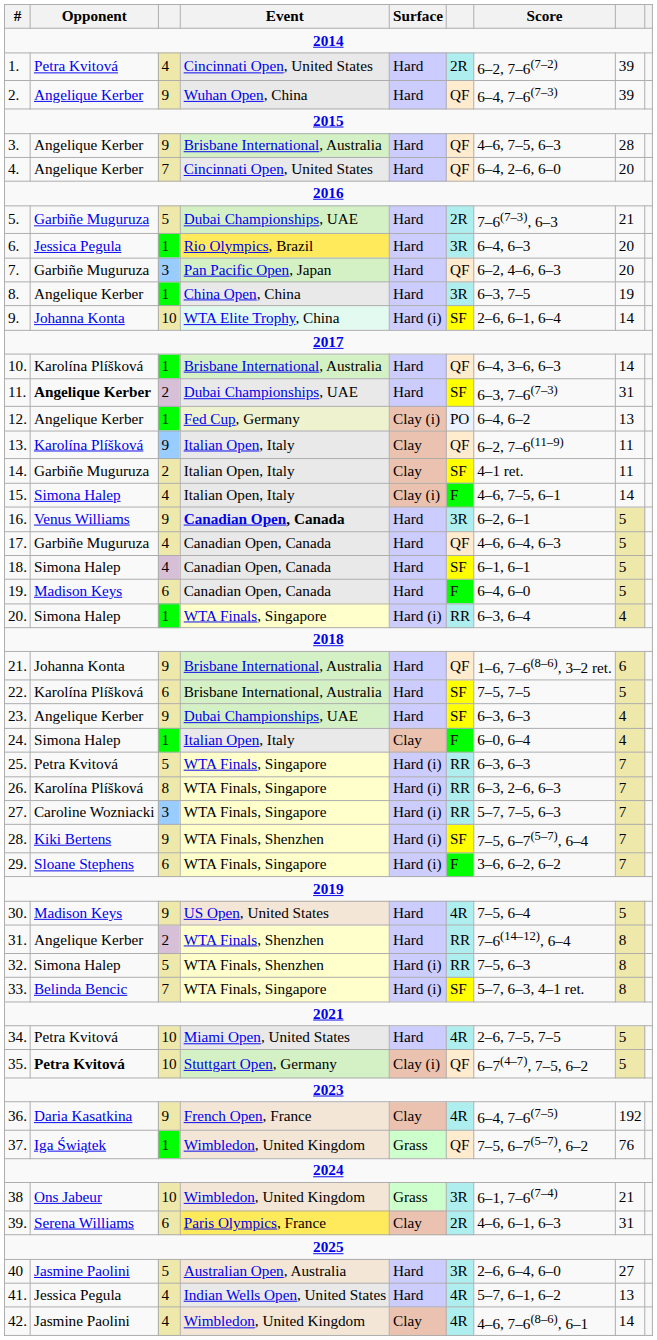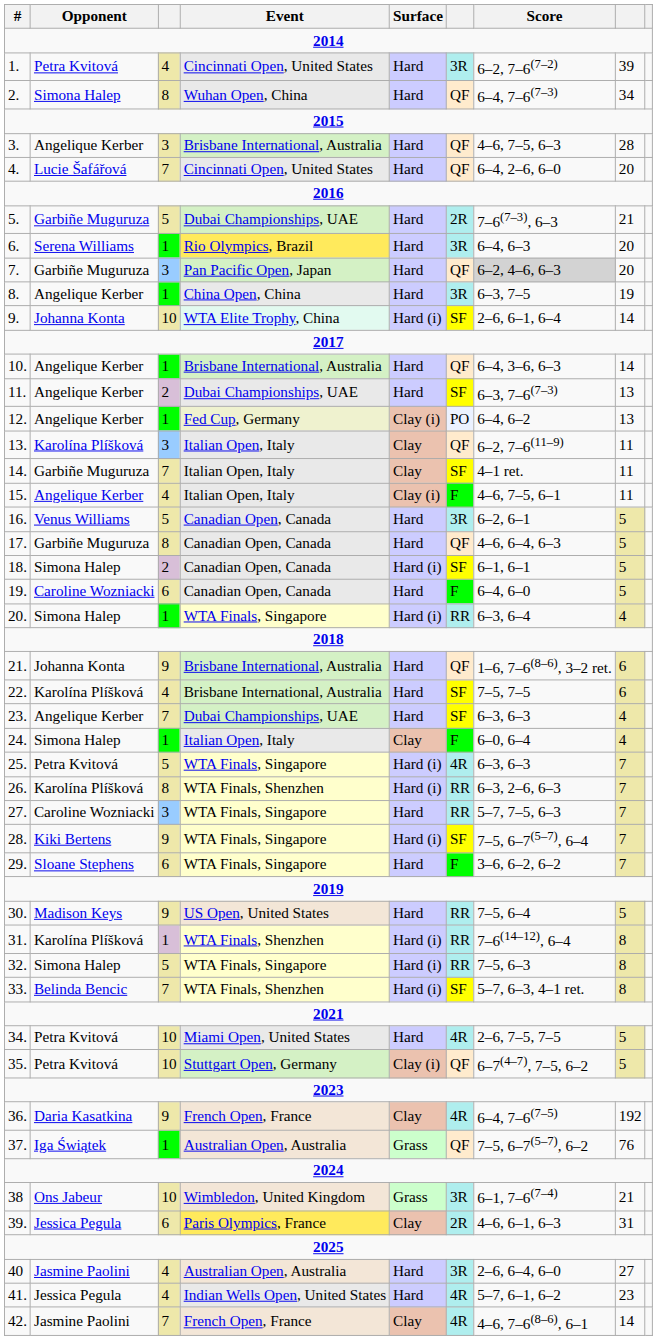 <table class="wikitable sortable nowrap">
 <tr>
 <th class="unsortable">#</th>
 <th>Opponent</th>
 <th></th>
 <th>Event</th>
 <th>Surface</th>
 <th class="unsortable"></th>
 <th class="unsortable">Score</th>
 <th class="unsortable"></th>
 <th class="unsortable"></th>
 </tr>
 <tr>
 <td colspan=9 style=text-align:center><strong><a href='#'>2014</a></strong></td>
 </tr>
 <tr>
 <td>1.</td>
 <td> <a href='#'>Petra Kvitová</a></td>
 <td bgcolor=EEE8AA>4</td>
 <td bgcolor=e9e9e9><a href='#'>Cincinnati Open</a>, United States</td>
 <td bgcolor=CCCCFF>Hard</td>
-<td bgcolor=afeeee>2R</td>
+<td bgcolor=afeeee>3R</td>
 <td>6–2, 7–6<sup>(7–2)</sup></td>
 <td>39</td>
 <td></td>
 </tr>
 <tr>
 <td>2.</td>
-<td> <a href='#'>Angelique Kerber</a></td>
-<td bgcolor=EEE8AA>9</td>
+<td> <a href='#'>Simona Halep</a></td>
+<td bgcolor=EEE8AA>8</td>
 <td bgcolor=e9e9e9><a href='#'>Wuhan Open</a>, China</td>
 <td bgcolor=CCCCFF>Hard</td>
 <td bgcolor=ffebcd>QF</td>
 <td>6–4, 7–6<sup>(7–3)</sup></td>
-<td>39</td>
+<td>34</td>
 <td></td>
 </tr>
 <tr>
 <td colspan=9 style=text-align:center><strong><a href='#'>2015</a></strong></td>
 </tr>
 <tr>
 <td>3.</td>
 <td> Angelique Kerber</td>
-<td bgcolor=EEE8AA>9</td>
+<td bgcolor=EEE8AA>3</td>
 <td bgcolor=d4f1c5><a href='#'>Brisbane International</a>, Australia</td>
 <td bgcolor=CCCCFF>Hard</td>
 <td bgcolor=ffebcd>QF</td>
 <td>4–6, 7–5, 6–3</td>
 <td>28</td>
 <td></td>
 </tr>
 <tr>
 <td>4.</td>
-<td> Angelique Kerber</td>
+<td> <a href='#'>Lucie Šafářová</a></td>
 <td bgcolor=EEE8AA>7</td>
 <td bgcolor=e9e9e9><a href='#'>Cincinnati Open</a>, United States</td>
 <td bgcolor=CCCCFF>Hard</td>
 <td bgcolor=ffebcd>QF</td>
 <td>6–4, 2–6, 6–0</td>
 <td>20</td>
 <td></td>
 </tr>
 <tr>
 <td colspan=9 style=text-align:center><strong><a href='#'>2016</a></strong></td>
 </tr>
 <tr>
 <td>5.</td>
 <td> <a href='#'>Garbiñe Muguruza</a></td>
 <td bgcolor=EEE8AA>5</td>
 <td bgcolor=d4f1c5><a href='#'>Dubai Championships</a>, UAE</td>
 <td bgcolor=CCCCFF>Hard</td>
 <td bgcolor=afeeee>2R</td>
 <td>7–6<sup>(7–3)</sup>, 6–3</td>
 <td>21</td>
 <td></td>
 </tr>
 <tr>
 <td>6.</td>
-<td> <a href='#'>Jessica Pegula</a></td>
+<td> <a href='#'>Serena Williams</a></td>
 <td bgcolor=lime>1</td>
 <td bgcolor=FFEA5C><a href='#'>Rio Olympics</a>, Brazil</td>
 <td bgcolor=CCCCff>Hard</td>
 <td bgcolor=afeeee>3R</td>
 <td>6–4, 6–3</td>
 <td>20</td>
 <td></td>
 </tr>
 <tr>
 <td>7.</td>
 <td> Garbiñe Muguruza</td>
 <td bgcolor=99ccff>3</td>
 <td bgcolor=d4f1c5><a href='#'>Pan Pacific Open</a>, Japan</td>
 <td bgcolor=CCCCff>Hard</td>
 <td bgcolor=ffebcd>QF</td>
-<td>6–2, 4–6, 6–3</td>
+<td style="background: lightgrey;">6–2, 4–6, 6–3</td>
 <td>20</td>
 <td></td>
 </tr>
 <tr>
 <td>8.</td>
 <td> Angelique Kerber</td>
 <td bgcolor=lime>1</td>
 <td bgcolor=e9e9e9><a href='#'>China Open</a>, China</td>
 <td bgcolor=CCCCFF>Hard</td>
 <td bgcolor=afeeee>3R</td>
 <td>6–3, 7–5</td>
 <td>19</td>
 <td></td>
 </tr>
 <tr>
 <td>9.</td>
 <td> <a href='#'>Johanna Konta</a></td>
 <td bgcolor=EEE8AA>10</td>
 <td bgcolor=E2FAF><a href='#'>WTA Elite Trophy</a>, China</td>
 <td bgcolor=CCCCFF>Hard (i)</td>
 <td bgcolor=yellow>SF</td>
 <td>2–6, 6–1, 6–4</td>
 <td>14</td>
 <td></td>
 </tr>
 <tr>
 <td colspan=9 style=text-align:center><strong><a href='#'>2017</a></strong></td>
 </tr>
 <tr>
 <td>10.</td>
-<td> Karolína Plíšková</td>
+<td> Angelique Kerber</td>
 <td bgcolor=lime>1</td>
 <td bgcolor=d4f1c5><a href='#'>Brisbane International</a>, Australia</td>
 <td bgcolor=CCCCFF>Hard</td>
 <td bgcolor=ffebcd>QF</td>
 <td>6–4, 3–6, 6–3</td>
 <td>14</td>
 <td></td>
 </tr>
 <tr>
 <td>11.</td>
-<td><strong> Angelique Kerber</strong></td>
+<td> Angelique Kerber</td>
 <td bgcolor=thistle>2</td>
 <td bgcolor=e9e9e9><a href='#'>Dubai Championships</a>, UAE</td>
 <td bgcolor=CCCCFF>Hard</td>
 <td bgcolor=yellow>SF</td>
 <td>6–3, 7–6<sup>(7–3)</sup></td>
-<td>31</td>
+<td>13</td>
 <td></td>
 </tr>
 <tr>
 <td>12.</td>
 <td> Angelique Kerber</td>
 <td bgcolor=lime>1</td>
 <td bgcolor=eff2cf><a href='#'>Fed Cup</a>, Germany</td>
 <td bgcolor=EBC2AF>Clay (i)</td>
 <td bgcolor=ecf2ff>PO</td>
 <td>6–4, 6–2</td>
 <td>13</td>
 <td></td>
 </tr>
 <tr>
 <td>13.</td>
 <td> <a href='#'>Karolína Plíšková</a></td>
-<td bgcolor=99ccff>9</td>
+<td bgcolor=99ccff>3</td>
 <td bgcolor=e9e9e9><a href='#'>Italian Open</a>, Italy</td>
 <td bgcolor=EBC2AF>Clay</td>
 <td bgcolor=ffebcd>QF</td>
 <td>6–2, 7–6<sup>(11–9)</sup></td>
 <td>11</td>
 <td></td>
 </tr>
 <tr>
 <td>14.</td>
 <td> Garbiñe Muguruza</td>
-<td bgcolor=eee8aa>2</td>
+<td bgcolor=eee8aa>7</td>
 <td bgcolor=e9e9e9>Italian Open, Italy</td>
 <td bgcolor=EBC2AF>Clay</td>
 <td bgcolor=yellow>SF</td>
 <td>4–1 ret.</td>
 <td>11</td>
 <td></td>
 </tr>
 <tr>
 <td>15.</td>
-<td> <a href='#'>Simona Halep</a></td>
+<td> <a href='#'>Angelique Kerber</a></td>
 <td bgcolor=eee8aa>4</td>
 <td bgcolor=e9e9e9>Italian Open, Italy</td>
 <td bgcolor=ebc2af>Clay (i)</td>
 <td bgcolor=lime>F</td>
 <td>4–6, 7–5, 6–1</td>
-<td>14</td>
+<td>11</td>
 <td></td>
 </tr>
 <tr>
 <td>16.</td>
 <td> <a href='#'>Venus Williams</a></td>
-<td bgcolor=eee8aa>9</td>
-<td bgcolor=e9e9e9><strong><a href='#'>Canadian Open</a>, Canada</strong></td>
+<td bgcolor=eee8aa>5</td>
+<td bgcolor=e9e9e9><a href='#'>Canadian Open</a>, Canada</td>
 <td bgcolor=CCCCFF>Hard</td>
 <td bgcolor=AFEEEE>3R</td>
 <td>6–2, 6–1</td>
 <td bgcolor=EEE8AA>5</td>
 <td></td>
 </tr>
 <tr>
 <td>17.</td>
 <td> Garbiñe Muguruza</td>
-<td bgcolor=eee8aa>4</td>
+<td bgcolor=eee8aa>8</td>
 <td bgcolor=e9e9e9>Canadian Open, Canada</td>
 <td bgcolor=CCCCFF>Hard</td>
 <td bgcolor=ffebcd>QF</td>
 <td>4–6, 6–4, 6–3</td>
 <td bgcolor=EEE8AA>5</td>
 <td></td>
 </tr>
 <tr>
 <td>18.</td>
 <td> Simona Halep</td>
-<td bgcolor=thistle>4</td>
+<td bgcolor=thistle>2</td>
 <td bgcolor=e9e9e9>Canadian Open, Canada</td>
-<td bgcolor=CCCCFF>Hard</td>
+<td bgcolor=CCCCFF>Hard (i)</td>
 <td bgcolor=yellow>SF</td>
 <td>6–1, 6–1</td>
 <td bgcolor=EEE8AA>5</td>
 <td></td>
 </tr>
 <tr>
 <td>19.</td>
-<td> <a href='#'>Madison Keys</a></td>
+<td> <a href='#'>Caroline Wozniacki</a></td>
 <td bgcolor=EEE8AA>6</td>
 <td bgcolor=e9e9e9>Canadian Open, Canada</td>
 <td bgcolor=CCCCFF>Hard</td>
 <td bgcolor=lime>F</td>
 <td>6–4, 6–0</td>
 <td bgcolor=EEE8AA>5</td>
 <td></td>
 </tr>
 <tr>
 <td>20.</td>
 <td> Simona Halep</td>
 <td bgcolor=lime>1</td>
 <td bgcolor=ffffcc><a href='#'>WTA Finals</a>, Singapore</td>
 <td bgcolor=CCCCFF>Hard (i)</td>
 <td bgcolor=afeeee>RR</td>
 <td>6–3, 6–4</td>
 <td bgcolor=EEE8AA>4</td>
 <td></td>
 </tr>
 <tr>
 <td colspan=9 style=text-align:center><strong><a href='#'>2018</a></strong></td>
 </tr>
 <tr>
 <td>21.</td>
 <td> Johanna Konta</td>
 <td bgcolor=EEE8AA>9</td>
 <td bgcolor=d4f1c5><a href='#'>Brisbane International</a>, Australia</td>
 <td bgcolor=CCCCFF>Hard</td>
 <td bgcolor=ffebcd>QF</td>
 <td>1–6, 7–6<sup>(8–6)</sup>, 3–2 ret.</td>
 <td bgcolor=EEE8AA>6</td>
 <td></td>
 </tr>
 <tr>
 <td>22.</td>
 <td> Karolína Plíšková</td>
-<td bgcolor=EEE8AA>6</td>
+<td bgcolor=EEE8AA>4</td>
 <td bgcolor=d4f1c5>Brisbane International, Australia</td>
 <td bgcolor=CCCCFF>Hard</td>
 <td bgcolor=yellow>SF</td>
 <td>7–5, 7–5</td>
-<td bgcolor=EEE8AA>5</td>
+<td bgcolor=EEE8AA>6</td>
 <td></td>
 </tr>
 <tr>
 <td>23.</td>
 <td> Angelique Kerber</td>
-<td bgcolor=EEE8AA>9</td>
+<td bgcolor=EEE8AA>7</td>
 <td bgcolor=d4f1c5><a href='#'>Dubai Championships</a>, UAE</td>
 <td bgcolor=CCCCFF>Hard</td>
 <td bgcolor=yellow>SF</td>
 <td>6–3, 6–3</td>
 <td bgcolor=EEE8AA>4</td>
 <td></td>
 </tr>
 <tr>
 <td>24.</td>
 <td> Simona Halep</td>
 <td bgcolor=lime>1</td>
 <td bgcolor=e9e9e9><a href='#'>Italian Open</a>, Italy</td>
 <td bgcolor=EBC2AF>Clay</td>
 <td bgcolor=lime>F</td>
 <td>6–0, 6–4</td>
 <td bgcolor=EEE8AA>4</td>
 <td></td>
 </tr>
 <tr>
 <td>25.</td>
 <td> Petra Kvitová</td>
 <td bgcolor=EEE8AA>5</td>
 <td bgcolor=ffffcc><a href='#'>WTA Finals</a>, Singapore</td>
 <td bgcolor=CCCCFF>Hard (i)</td>
-<td bgcolor=afeeee>RR</td>
+<td bgcolor=afeeee>4R</td>
 <td>6–3, 6–3</td>
 <td bgcolor=EEE8AA>7</td>
 <td></td>
 </tr>
 <tr>
 <td>26.</td>
 <td> Karolína Plíšková</td>
 <td bgcolor=EEE8AA>8</td>
-<td bgcolor=ffffcc>WTA Finals, Singapore</td>
+<td bgcolor=ffffcc>WTA Finals, Shenzhen</td>
 <td bgcolor=CCCCFF>Hard (i)</td>
 <td bgcolor=afeeee>RR</td>
 <td>6–3, 2–6, 6–3</td>
 <td bgcolor=EEE8AA>7</td>
 <td></td>
 </tr>
 <tr>
 <td>27.</td>
 <td> Caroline Wozniacki</td>
 <td bgcolor=99ccff>3</td>
 <td bgcolor=ffffcc>WTA Finals, Singapore</td>
-<td bgcolor=CCCCFF>Hard (i)</td>
+<td bgcolor=CCCCFF>Hard</td>
 <td bgcolor=afeeee>RR</td>
 <td>5–7, 7–5, 6–3</td>
 <td bgcolor=EEE8AA>7</td>
 <td></td>
 </tr>
 <tr>
 <td>28.</td>
 <td> <a href='#'>Kiki Bertens</a></td>
 <td bgcolor=EEE8AA>9</td>
-<td bgcolor=ffffcc>WTA Finals, Shenzhen</td>
+<td bgcolor=ffffcc>WTA Finals, Singapore</td>
 <td bgcolor=CCCCFF>Hard (i)</td>
 <td bgcolor=yellow>SF</td>
 <td>7–5, 6–7<sup>(5–7)</sup>, 6–4</td>
 <td bgcolor=EEE8AA>7</td>
 <td></td>
 </tr>
 <tr>
 <td>29.</td>
 <td> <a href='#'>Sloane Stephens</a></td>
 <td bgcolor=EEE8AA>6</td>
 <td bgcolor=ffffcc>WTA Finals, Singapore</td>
-<td bgcolor=CCCCFF>Hard (i)</td>
+<td bgcolor=CCCCff>Hard</td>
 <td bgcolor=lime>F</td>
 <td>3–6, 6–2, 6–2</td>
 <td bgcolor=EEE8AA>7</td>
 <td></td>
 </tr>
 <tr>
 <td colspan=9 style=text-align:center><strong><a href='#'>2019</a></strong></td>
 </tr>
 <tr>
 <td>30.</td>
 <td> <a href='#'>Madison Keys</a></td>
 <td bgcolor=eee8aa>9</td>
 <td bgcolor=f3e6d7><a href='#'>US Open</a>, United States</td>
 <td bgcolor=ccccff>Hard</td>
-<td bgcolor=afeeee>4R</td>
+<td bgcolor=afeeee>RR</td>
 <td>7–5, 6–4</td>
 <td bgcolor=eee8aa>5</td>
 <td></td>
 </tr>
 <tr>
 <td>31.</td>
-<td> Angelique Kerber</td>
-<td bgcolor=thistle>2</td>
+<td> Karolína Plíšková</td>
+<td bgcolor=thistle>1</td>
 <td bgcolor=ffffcc><a href='#'>WTA Finals</a>, Shenzhen</td>
-<td bgcolor=CCCCFF>Hard</td>
+<td bgcolor=ccccff>Hard (i)</td>
 <td bgcolor=afeeee>RR</td>
 <td>7–6<sup>(14–12)</sup>, 6–4</td>
 <td bgcolor=eee8aa>8</td>
 <td></td>
 </tr>
 <tr>
 <td>32.</td>
 <td> Simona Halep</td>
 <td bgcolor=eee8aa>5</td>
-<td bgcolor=ffffcc>WTA Finals, Shenzhen</td>
+<td bgcolor=ffffcc>WTA Finals, Singapore</td>
 <td bgcolor=ccccff>Hard (i)</td>
 <td bgcolor=afeeee>RR</td>
 <td>7–5, 6–3</td>
 <td bgcolor=eee8aa>8</td>
 <td></td>
 </tr>
 <tr>
 <td>33.</td>
 <td> <a href='#'>Belinda Bencic</a></td>
 <td bgcolor=eee8aa>7</td>
-<td bgcolor=ffffcc>WTA Finals, Singapore</td>
+<td bgcolor=ffffcc>WTA Finals, Shenzhen</td>
 <td bgcolor=ccccff>Hard (i)</td>
 <td bgcolor=yellow>SF</td>
 <td>5–7, 6–3, 4–1 ret.</td>
 <td bgcolor=eee8aa>8</td>
 <td></td>
 </tr>
 <tr>
 <td colspan=9 style=text-align:center><strong><a href='#'>2021</a></strong></td>
 </tr>
 <tr>
 <td>34.</td>
 <td> Petra Kvitová</td>
 <td bgcolor=eee8aa>10</td>
 <td bgcolor=e9e9e9><a href='#'>Miami Open</a>, United States</td>
 <td bgcolor=ccccff>Hard</td>
 <td bgcolor=afeeee>4R</td>
 <td>2–6, 7–5, 7–5</td>
 <td bgcolor=eee8aa>5</td>
 <td></td>
 </tr>
 <tr>
 <td>35.</td>
-<td><strong> Petra Kvitová</strong></td>
+<td> Petra Kvitová</td>
 <td bgcolor=eee8aa>10</td>
 <td bgcolor=d4f1c5><a href='#'>Stuttgart Open</a>, Germany</td>
 <td bgcolor=ebc2af>Clay (i)</td>
 <td bgcolor=ffebcd>QF</td>
 <td>6–7<sup>(4–7)</sup>, 7–5, 6–2</td>
 <td bgcolor=eee8aa>5</td>
 <td></td>
 </tr>
 <tr>
 <td colspan=9 style=text-align:center><strong><a href='#'>2023</a></strong></td>
 </tr>
 <tr>
 <td>36.</td>
 <td> <a href='#'>Daria Kasatkina</a></td>
 <td bgcolor=eee8aa>9</td>
 <td bgcolor=f3e6d7><a href='#'>French Open</a>, France</td>
 <td bgcolor=ebc2af>Clay</td>
 <td bgcolor=afeeee>4R</td>
 <td>6–4, 7–6<sup>(7–5)</sup></td>
 <td>192</td>
 <td></td>
 </tr>
 <tr>
 <td>37.</td>
 <td> <a href='#'>Iga Świątek</a></td>
 <td bgcolor=lime>1</td>
-<td bgcolor=f3e6d7><a href='#'>Wimbledon</a>, United Kingdom</td>
+<td bgcolor=f3e6d7><a href='#'>Australian Open</a>, Australia</td>
 <td bgcolor=ccffcc>Grass</td>
 <td bgcolor=ffebcd>QF</td>
 <td>7–5, 6–7<sup>(5–7)</sup>, 6–2</td>
 <td>76</td>
 <td></td>
 </tr>
 <tr>
 <td colspan=9 style=text-align:center><strong><a href='#'>2024</a></strong></td>
 </tr>
 <tr>
 <td>38</td>
 <td> <a href='#'>Ons Jabeur</a></td>
 <td bgcolor=eee8aa>10</td>
 <td bgcolor=f3e6d7><a href='#'>Wimbledon</a>, United Kingdom</td>
 <td bgcolor=ccffcc>Grass</td>
 <td bgcolor=afeeee>3R</td>
 <td>6–1, 7–6<sup>(7–4)</sup></td>
 <td>21</td>
 <td></td>
 </tr>
 <tr>
 <td>39.</td>
-<td> <a href='#'>Serena Williams</a></td>
+<td> <a href='#'>Jessica Pegula</a></td>
 <td bgcolor=EEE8AA>6</td>
 <td bgcolor=FFEA5C><a href='#'>Paris Olympics</a>, France</td>
 <td bgcolor=EBC2AF>Clay</td>
 <td bgcolor=afeeee>2R</td>
 <td>4–6, 6–1, 6–3</td>
 <td>31</td>
 <td></td>
 </tr>
 <tr>
 <td colspan=9 style=text-align:center><strong><a href='#'>2025</a></strong></td>
 </tr>
 <tr>
 <td>40</td>
 <td> <a href='#'>Jasmine Paolini</a></td>
-<td bgcolor=eee8aa>5</td>
+<td bgcolor=eee8aa>4</td>
 <td bgcolor=f3e6d7><a href='#'>Australian Open</a>, Australia</td>
 <td bgcolor=CCCCFF>Hard</td>
 <td bgcolor=afeeee>3R</td>
 <td>2–6, 6–4, 6–0</td>
 <td>27</td>
 <td></td>
 </tr>
 <tr>
 <td>41.</td>
 <td> Jessica Pegula</td>
 <td bgcolor=eee8AA>4</td>
 <td bgcolor=e9e9e9><a href='#'>Indian Wells Open</a>, United States</td>
 <td bgcolor=ccccff>Hard</td>
 <td bgcolor=afeeee>4R</td>
 <td>5–7, 6–1, 6–2</td>
-<td>13</td>
+<td>23</td>
 <td></td>
 </tr>
 <tr>
 <td>42.</td>
 <td> Jasmine Paolini</td>
-<td bgcolor=eee8aa>4</td>
-<td bgcolor=f3e6d7><a href='#'>Wimbledon</a>, United Kingdom</td>
+<td bgcolor=eee8aa>7</td>
+<td bgcolor=f3e6d7><a href='#'>French Open</a>, France</td>
 <td bgcolor=ebc2af>Clay</td>
 <td bgcolor=afeeee>4R</td>
 <td>4–6, 7–6<sup>(8–6)</sup>, 6–1</td>
 <td>14</td>
 <td></td>
 </tr>
 </table>
